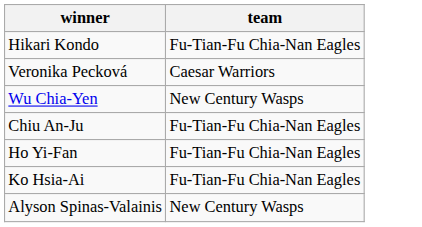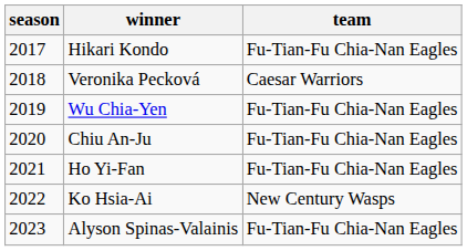 <table class="wikitable" style="font-size:95%;">
 <tr>
+<th>season</th>
 <th>winner</th>
 <th>team</th>
 </tr>
 <tr>
+<td>2017</td>
 <td>Hikari Kondo</td>
 <td>Fu-Tian-Fu Chia-Nan Eagles</td>
 </tr>
 <tr>
+<td>2018</td>
 <td>Veronika Pecková</td>
 <td>Caesar Warriors</td>
 </tr>
 <tr>
+<td>2019</td>
 <td><a href='#'>Wu Chia-Yen</a></td>
-<td>New Century Wasps</td>
+<td>Fu-Tian-Fu Chia-Nan Eagles</td>
 </tr>
 <tr>
+<td>2020</td>
 <td>Chiu An-Ju</td>
 <td>Fu-Tian-Fu Chia-Nan Eagles</td>
 </tr>
 <tr>
+<td>2021</td>
 <td>Ho Yi-Fan</td>
 <td>Fu-Tian-Fu Chia-Nan Eagles</td>
 </tr>
 <tr>
+<td>2022</td>
 <td>Ko Hsia-Ai</td>
+<td>New Century Wasps</td>
+</tr>
+<tr>
+<td>2023</td>
+<td>Alyson Spinas-Valainis</td>
 <td>Fu-Tian-Fu Chia-Nan Eagles</td>
 </tr>
-<tr>
-<td>Alyson Spinas-Valainis</td>
-<td>New Century Wasps</td>
-</tr>
 </table>
